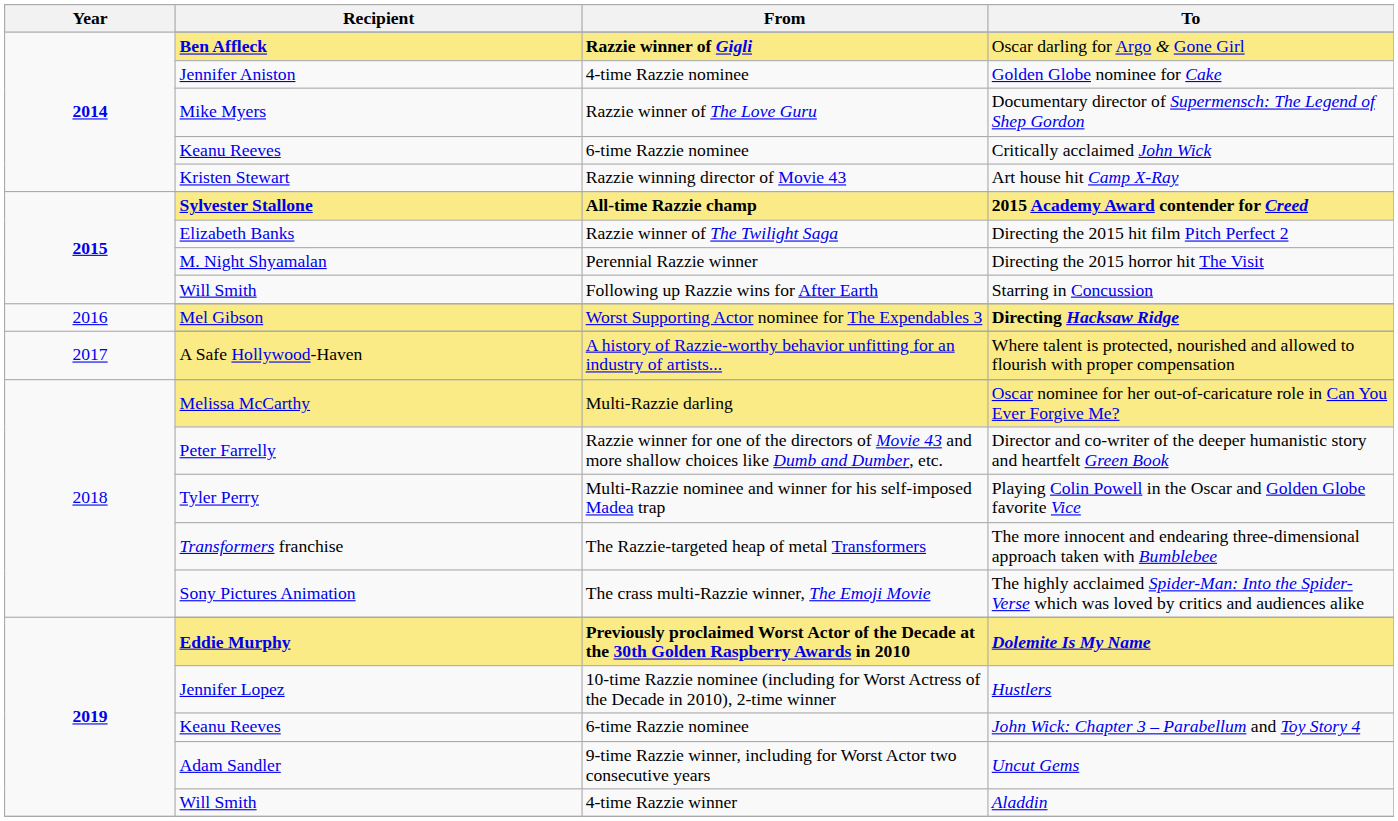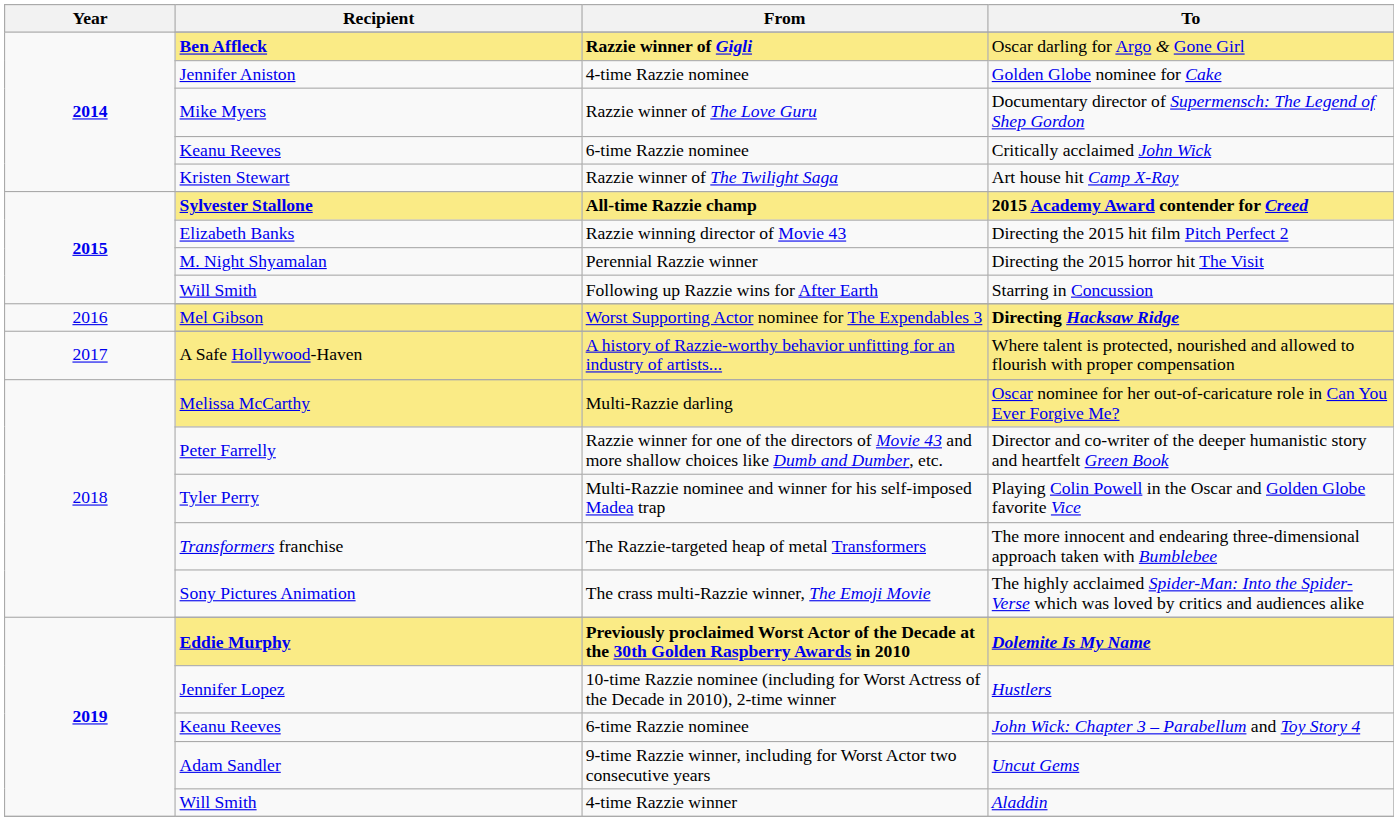 <table class="wikitable" style="width:100%">
 <tr bgcolor="#bebebe">
 <th width="8%">Year</th>
 <th width="19%">Recipient</th>
 <th width="19%">From</th>
 <th width="19%">To</th>
 </tr>
 <tr>
 <td rowspan="6" style="text-align:center"><strong><a href='#'>2014</a></strong><br></td>
 </tr>
 <tr style="background:#FAEB86;">
 <td><strong><a href='#'>Ben Affleck</a></strong></td>
 <td><strong>Razzie winner of <em><a href='#'>Gigli</a><strong><em></td>
 <td></strong>Oscar darling for </em><a href='#'>Argo</a><em> & </em><a href='#'>Gone Girl</a></em></strong></td>
 </tr>
 <tr>
 <td><a href='#'>Jennifer Aniston</a></td>
 <td>4-time Razzie nominee</td>
 <td><a href='#'>Golden Globe</a> nominee for <em><a href='#'>Cake</a></em></td>
 </tr>
 <tr>
 <td><a href='#'>Mike Myers</a></td>
 <td>Razzie winner of <em><a href='#'>The Love Guru</a></em></td>
 <td>Documentary director of <em><a href='#'>Supermensch: The Legend of Shep Gordon</a></em></td>
 </tr>
 <tr>
 <td><a href='#'>Keanu Reeves</a></td>
 <td>6-time Razzie nominee</td>
 <td>Critically acclaimed <em><a href='#'>John Wick</a></em></td>
 </tr>
 <tr>
 <td><a href='#'>Kristen Stewart</a></td>
-<td>Razzie winning director of </em><a href='#'>Movie 43</a><em></td>
+<td>Razzie winner of <a href='#'><em>The Twilight Saga</em></a></td>
 <td>Art house hit <em><a href='#'>Camp X-Ray</a></em></td>
 </tr>
 <tr>
 <td rowspan="5" style="text-align:center"><strong><a href='#'>2015</a></strong><br></td>
 </tr>
 <tr style="background:#FAEB86;">
 <td><strong><a href='#'>Sylvester Stallone</a></strong></td>
 <td><strong>All-time Razzie champ</strong></td>
 <td><strong>2015 <a href='#'>Academy Award</a> contender for <em><a href='#'>Creed</a><strong><em></td>
 </tr>
 <tr>
 <td><a href='#'>Elizabeth Banks</a></td>
-<td>Razzie winner of <a href='#'><em>The Twilight Saga</em></a></td>
+<td>Razzie winning director of </em><a href='#'>Movie 43</a><em></td>
 <td>Directing the 2015 hit film </em><a href='#'>Pitch Perfect 2</a><em></td>
 </tr>
 <tr>
 <td><a href='#'>M. Night Shyamalan</a></td>
 <td>Perennial Razzie winner</td>
 <td>Directing the 2015 horror hit </em><a href='#'>The Visit</a><em></td>
 </tr>
 <tr>
 <td><a href='#'>Will Smith</a></td>
 <td>Following up Razzie wins for </em><a href='#'>After Earth</a><em></td>
 <td>Starring in </em><a href='#'>Concussion</a><em></td>
 </tr>
 <tr>
 <td rowspan="2" style="text-align:center"></strong><a href='#'>2016</a><strong><br></td>
 </tr>
 <tr style="background:#FAEB86;">
 <td></strong><a href='#'>Mel Gibson</a><strong></td>
 <td></strong><a href='#'>Worst Supporting Actor</a> nominee for </em><a href='#'>The Expendables 3</a></em></strong></td>
 <td><strong>Directing <em><a href='#'>Hacksaw Ridge</a><strong><em></td>
 </tr>
 <tr>
 <td rowspan="2" style="text-align:center"></strong><a href='#'>2017</a><strong><br></td>
 </tr>
 <tr style="background:#FAEB86;">
 <td></strong>A Safe <a href='#'>Hollywood</a>-Haven<strong></td>
 <td></strong><a href='#'>A history of Razzie-worthy behavior unfitting for an industry of artists...</a><strong></td>
 <td></strong>Where talent is protected, nourished and allowed to flourish with proper compensation<strong></td>
 </tr>
 <tr>
 <td rowspan="6" style="text-align:center"></strong><a href='#'>2018</a><strong></td>
 </tr>
 <tr style="background:#FAEB86;">
 <td></strong><a href='#'>Melissa McCarthy</a><strong></td>
 <td></strong>Multi-Razzie darling<strong></td>
 <td></strong><a href='#'>Oscar</a> nominee for her out-of-caricature role in </em><a href='#'>Can You Ever Forgive Me?</a></em></strong></td>
 </tr>
 <tr>
 <td><a href='#'>Peter Farrelly</a></td>
 <td>Razzie winner for one of the directors of <em><a href='#'>Movie 43</a></em> and more shallow choices like <em><a href='#'>Dumb and Dumber</a></em>, etc.</td>
 <td>Director and co-writer of the deeper humanistic story and heartfelt <em><a href='#'>Green Book</a></em></td>
 </tr>
 <tr>
 <td><a href='#'>Tyler Perry</a></td>
 <td>Multi-Razzie nominee and winner for his self-imposed <a href='#'>Madea</a> trap</td>
 <td>Playing <a href='#'>Colin Powell</a> in the Oscar and <a href='#'>Golden Globe</a> favorite <em><a href='#'>Vice</a></em></td>
 </tr>
 <tr>
 <td><em><a href='#'>Transformers</a></em> franchise</td>
 <td>The Razzie-targeted heap of metal <a href='#'>Transformers</a></td>
 <td>The more innocent and endearing three-dimensional approach taken with <em><a href='#'>Bumblebee</a></em></td>
 </tr>
 <tr>
 <td><a href='#'>Sony Pictures Animation</a></td>
 <td>The crass multi-Razzie winner, <em><a href='#'>The Emoji Movie</a></em></td>
 <td>The highly acclaimed <em><a href='#'>Spider-Man: Into the Spider-Verse</a></em> which was loved by critics and audiences alike</td>
 </tr>
 <tr>
 <td rowspan="6" style="text-align:center"><strong><a href='#'>2019</a></strong></td>
 </tr>
 <tr style="background:#FAEB86;">
 <td><strong><a href='#'>Eddie Murphy</a> </strong></td>
 <td><strong>Previously proclaimed Worst Actor of the Decade at the <a href='#'>30th Golden Raspberry Awards</a> in 2010</strong></td>
 <td><strong><em><a href='#'>Dolemite Is My Name</a></em></strong></td>
 </tr>
 <tr>
 <td><a href='#'>Jennifer Lopez</a></td>
 <td>10-time Razzie nominee (including for Worst Actress of the Decade in 2010), 2-time winner</td>
 <td><em><a href='#'>Hustlers</a></em></td>
 </tr>
 <tr>
 <td><a href='#'>Keanu Reeves</a></td>
 <td>6-time Razzie nominee</td>
 <td><em><a href='#'>John Wick: Chapter 3 – Parabellum</a></em> and <em><a href='#'>Toy Story 4</a></em></td>
 </tr>
 <tr>
 <td><a href='#'>Adam Sandler</a></td>
 <td>9-time Razzie winner, including for Worst Actor two consecutive years</td>
 <td><em><a href='#'>Uncut Gems</a></em></td>
 </tr>
 <tr>
 <td><a href='#'>Will Smith</a></td>
 <td>4-time Razzie winner</td>
 <td><em><a href='#'>Aladdin</a></em></td>
 </tr>
 <tr>
 </tr>
 </table>
